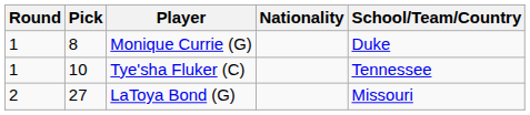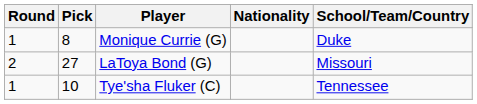 <table class="wikitable">
 <tr>
 <th>Round</th>
 <th>Pick</th>
 <th>Player</th>
 <th>Nationality</th>
 <th>School/Team/Country</th>
 </tr>
 <tr>
 <td>1</td>
 <td>8</td>
 <td><a href='#'>Monique Currie</a> (G)</td>
 <td></td>
 <td><a href='#'>Duke</a></td>
 </tr>
 <tr>
+<td>2</td>
+<td>27</td>
+<td><a href='#'>LaToya Bond</a> (G)</td>
+<td></td>
+<td><a href='#'>Missouri</a></td>
+</tr>
+<tr>
 <td>1</td>
 <td>10</td>
 <td><a href='#'>Tye'sha Fluker</a> (C)</td>
 <td></td>
 <td><a href='#'>Tennessee</a></td>
 </tr>
-<tr>
-<td>2</td>
-<td>27</td>
-<td><a href='#'>LaToya Bond</a> (G)</td>
-<td></td>
-<td><a href='#'>Missouri</a></td>
-</tr>
 </table>
